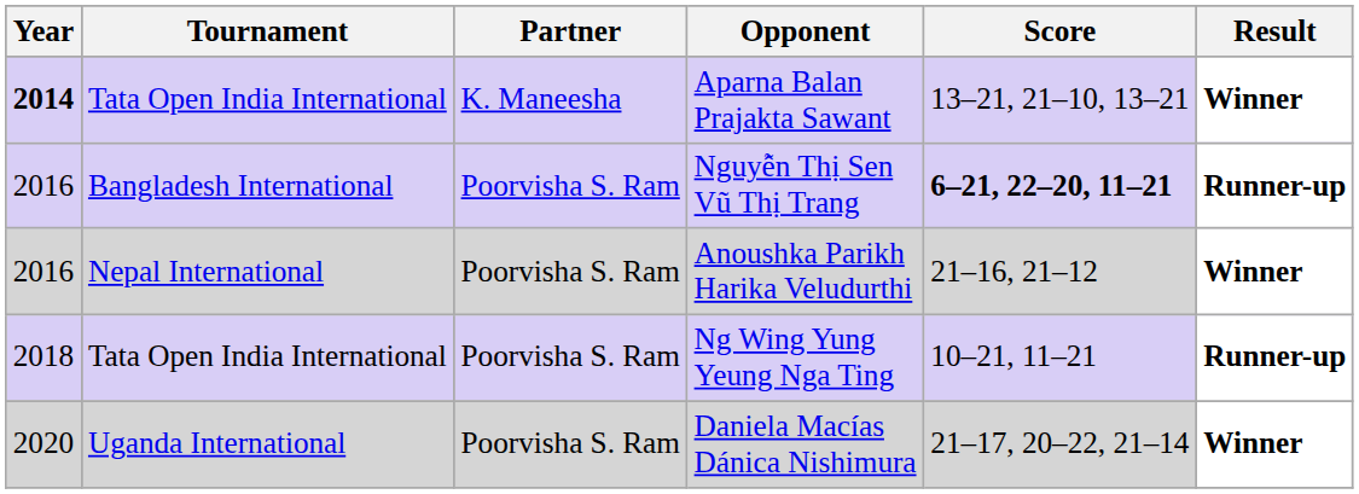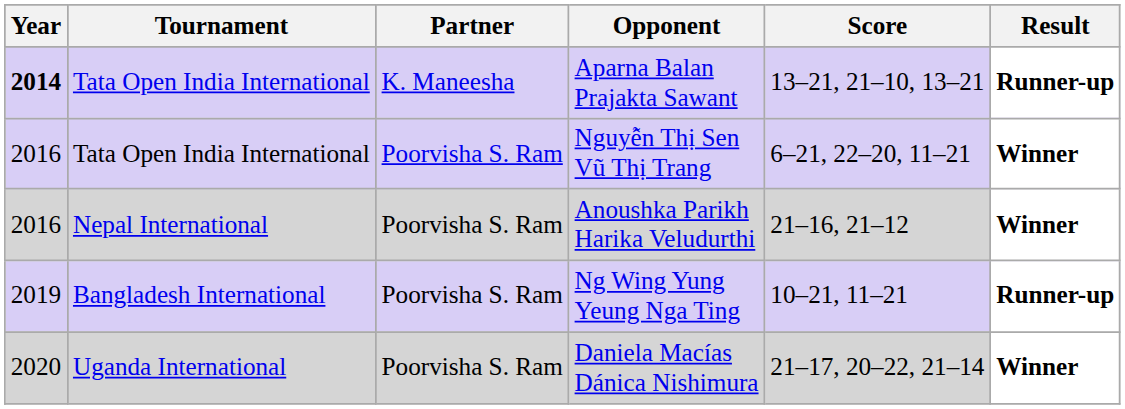 <table class="sortable wikitable" style="font-size: 90%;">
 <tr>
 <th>Year</th>
 <th>Tournament</th>
 <th>Partner</th>
 <th>Opponent</th>
 <th>Score</th>
 <th>Result</th>
 </tr>
 <tr style="background:#D8CEF6">
 <td align="center"><strong>2014</strong></td>
 <td align="left"><a href='#'>Tata Open India International</a></td>
 <td align="left"> <a href='#'>K. Maneesha</a></td>
 <td align="left"> <a href='#'>Aparna Balan</a> <br>  <a href='#'>Prajakta Sawant</a></td>
 <td align="left">13–21, 21–10, 13–21</td>
-<td style="text-align:left; background:white"> <strong>Winner</strong></td>
+<td style="text-align:left; background:white"> <strong>Runner-up</strong></td>
 </tr>
 <tr style="background:#D8CEF6">
 <td align="center">2016</td>
-<td align="left"><a href='#'>Bangladesh International</a></td>
+<td align="left">Tata Open India International</td>
 <td align="left"> <a href='#'>Poorvisha S. Ram</a></td>
 <td align="left"> <a href='#'>Nguyễn Thị Sen</a> <br>  <a href='#'>Vũ Thị Trang</a></td>
-<td align="left"><strong>6–21, 22–20, 11–21</strong></td>
-<td style="text-align:left; background:white"> <strong>Runner-up</strong></td>
+<td align="left">6–21, 22–20, 11–21</td>
+<td style="text-align:left; background:white"> <strong>Winner</strong></td>
 </tr>
 <tr style="background:#D5D5D5">
 <td align="center">2016</td>
 <td align="left"><a href='#'>Nepal International</a></td>
 <td align="left"> Poorvisha S. Ram</td>
 <td align="left"> <a href='#'>Anoushka Parikh</a> <br>  <a href='#'>Harika Veludurthi</a></td>
 <td align="left">21–16, 21–12</td>
 <td style="text-align:left; background:white"> <strong>Winner</strong></td>
 </tr>
 <tr style="background:#D8CEF6">
-<td align="center">2018</td>
-<td align="left">Tata Open India International</td>
+<td align="center">2019</td>
+<td align="left"><a href='#'>Bangladesh International</a></td>
 <td align="left"> Poorvisha S. Ram</td>
 <td align="left"> <a href='#'>Ng Wing Yung</a> <br>  <a href='#'>Yeung Nga Ting</a></td>
 <td align="left">10–21, 11–21</td>
 <td style="text-align:left; background:white"> <strong>Runner-up</strong></td>
 </tr>
 <tr style="background:#D5D5D5">
 <td align="center">2020</td>
 <td align="left"><a href='#'>Uganda International</a></td>
 <td align="left"> Poorvisha S. Ram</td>
 <td align="left"> <a href='#'>Daniela Macías</a> <br> <a href='#'>Dánica Nishimura</a></td>
 <td align="left">21–17, 20–22, 21–14</td>
 <td style="text-align:left; background:white"> <strong>Winner</strong></td>
 </tr>
 </table>
